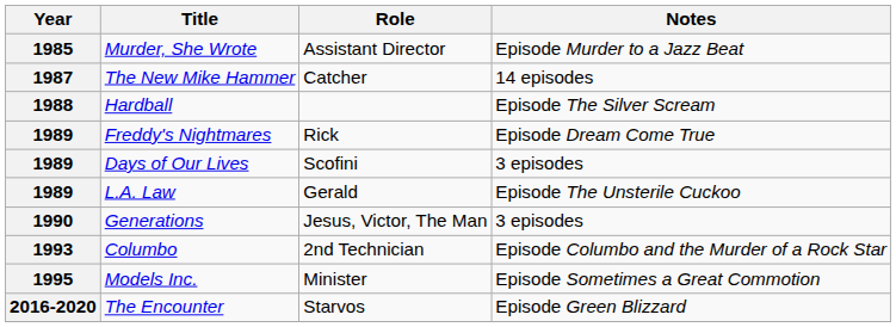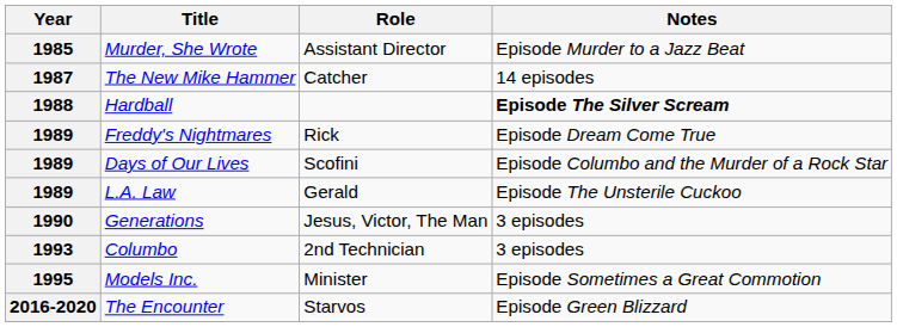 <table class="wikitable sortable">
 <tr>
 <th>Year</th>
 <th>Title</th>
 <th>Role</th>
 <th class="unsortable">Notes</th>
 </tr>
 <tr>
 <th scope="row">1985</th>
 <td><em><a href='#'>Murder, She Wrote</a></em></td>
 <td>Assistant Director</td>
 <td>Episode <em>Murder to a Jazz Beat</em></td>
 </tr>
 <tr>
 <th scope="row">1987</th>
 <td><em><a href='#'>The New Mike Hammer</a></em></td>
 <td>Catcher</td>
 <td>14 episodes</td>
 </tr>
 <tr>
 <th scope="row">1988</th>
 <td><em><a href='#'>Hardball</a></em></td>
 <td></td>
-<td>Episode <em>The Silver Scream</em></td>
+<td><strong>Episode <em>The Silver Scream</em></strong></td>
 </tr>
 <tr>
 <th scope="row">1989</th>
 <td><em><a href='#'>Freddy's Nightmares</a></em></td>
 <td>Rick</td>
 <td>Episode <em>Dream Come True</em></td>
 </tr>
 <tr>
 <th scope="row">1989</th>
 <td><em><a href='#'>Days of Our Lives</a></em></td>
 <td>Scofini</td>
-<td>3 episodes</td>
+<td>Episode <em>Columbo and the Murder of a Rock Star</em></td>
 </tr>
 <tr>
 <th scope="row">1989</th>
 <td><em><a href='#'>L.A. Law</a></em></td>
 <td>Gerald</td>
 <td>Episode <em>The Unsterile Cuckoo</em></td>
 </tr>
 <tr>
 <th scope="row">1990</th>
 <td><em><a href='#'>Generations</a></em></td>
 <td>Jesus, Victor, The Man</td>
 <td>3 episodes</td>
 </tr>
 <tr>
 <th scope="row">1993</th>
 <td><em><a href='#'>Columbo</a></em></td>
 <td>2nd Technician</td>
-<td>Episode <em>Columbo and the Murder of a Rock Star</em></td>
+<td>3 episodes</td>
 </tr>
 <tr>
 <th scope="row">1995</th>
 <td><em><a href='#'>Models Inc.</a></em></td>
 <td>Minister</td>
 <td>Episode <em>Sometimes a Great Commotion</em></td>
 </tr>
 <tr>
 <th scope="row">2016-2020</th>
 <td><em><a href='#'>The Encounter</a></em></td>
 <td>Starvos</td>
 <td>Episode <em>Green Blizzard</em></td>
 </tr>
 <tr>
 </tr>
 </table>
